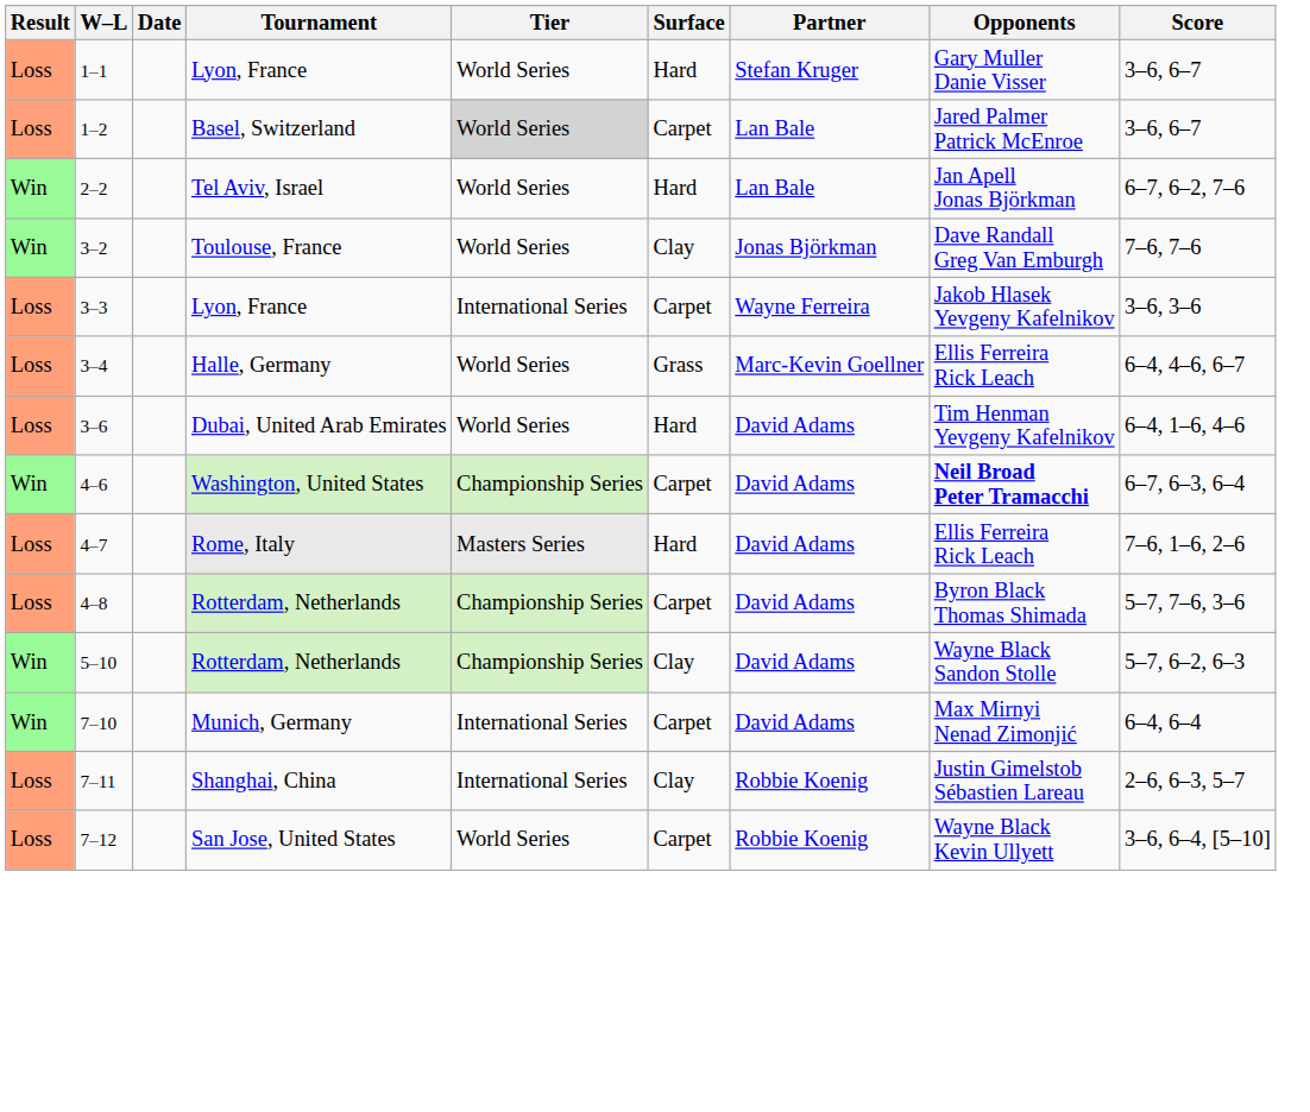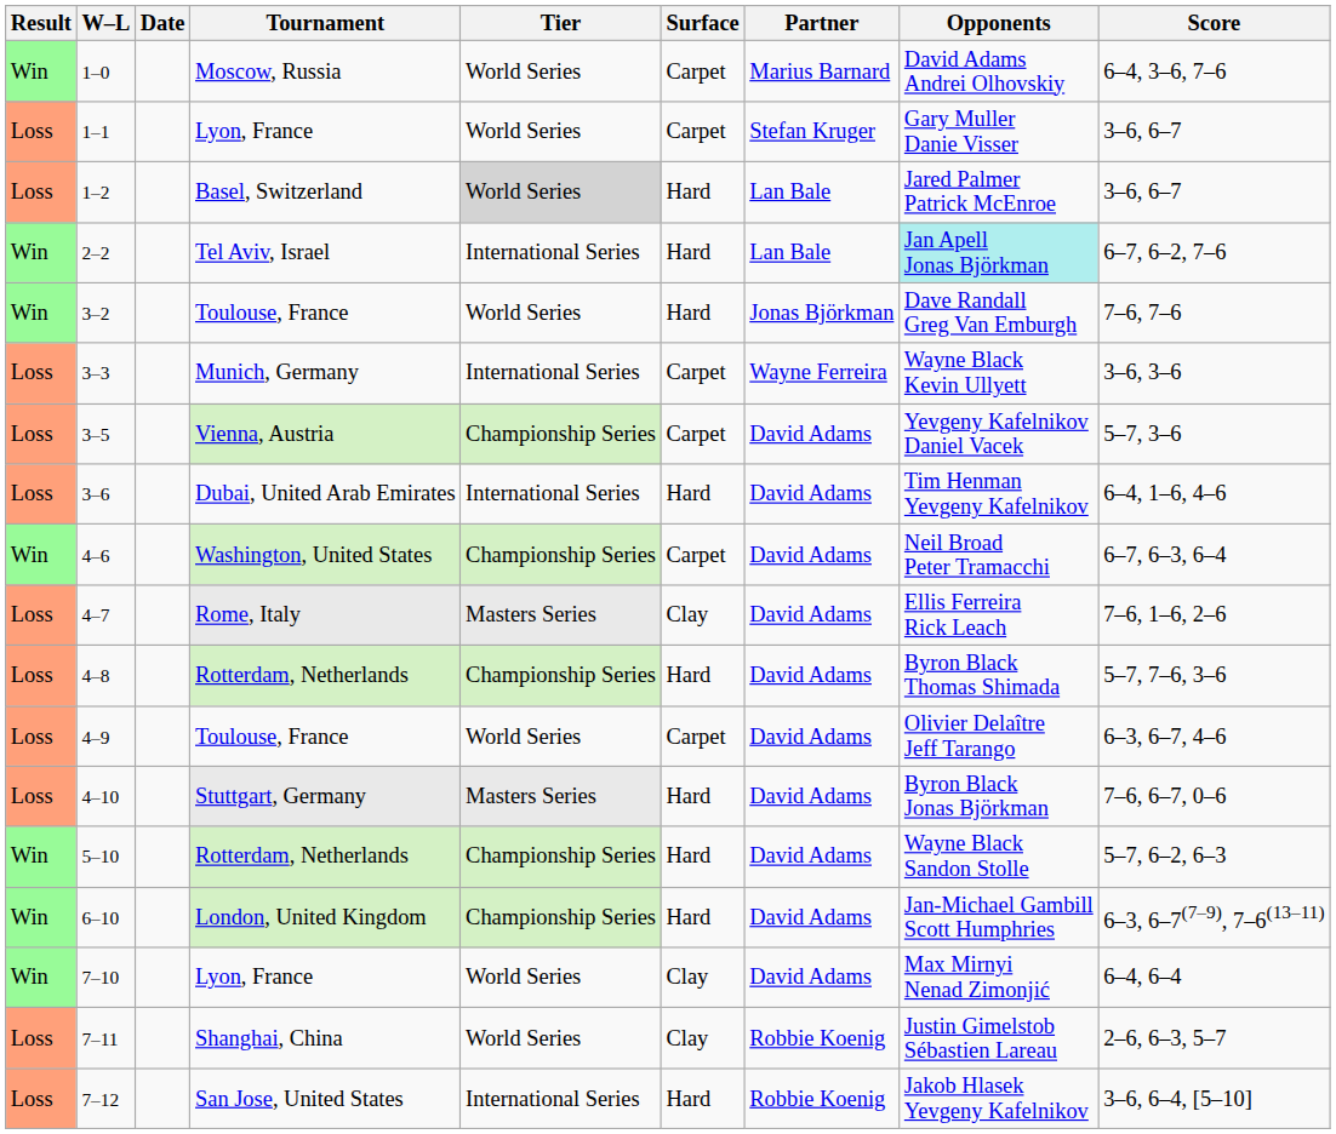 <table class="sortable wikitable">
 <tr>
 <th>Result</th>
 <th class="unsortable">W–L</th>
 <th>Date</th>
 <th>Tournament</th>
 <th>Tier</th>
 <th>Surface</th>
 <th>Partner</th>
 <th>Opponents</th>
 <th class="unsortable">Score</th>
 </tr>
 <tr>
+<td style="background:#98fb98;">Win</td>
+<td><small>1–0</small></td>
+<td><a href='#'></a></td>
+<td><a href='#'>Moscow</a>, Russia</td>
+<td>World Series</td>
+<td>Carpet</td>
+<td> <a href='#'>Marius Barnard</a></td>
+<td> <a href='#'>David Adams</a> <br>  <a href='#'>Andrei Olhovskiy</a></td>
+<td>6–4, 3–6, 7–6</td>
+</tr>
+<tr>
 <td style="background:#ffa07a;">Loss</td>
 <td><small>1–1</small></td>
 <td><a href='#'></a></td>
 <td><a href='#'>Lyon</a>, France</td>
 <td>World Series</td>
-<td>Hard</td>
+<td>Carpet</td>
 <td> <a href='#'>Stefan Kruger</a></td>
 <td> <a href='#'>Gary Muller</a> <br>  <a href='#'>Danie Visser</a></td>
 <td>3–6, 6–7</td>
 </tr>
 <tr>
 <td style="background:#ffa07a;">Loss</td>
 <td><small>1–2</small></td>
 <td><a href='#'></a></td>
 <td><a href='#'>Basel</a>, Switzerland</td>
 <td style="background: lightgrey;">World Series</td>
-<td>Carpet</td>
+<td>Hard</td>
 <td> <a href='#'>Lan Bale</a></td>
 <td> <a href='#'>Jared Palmer</a> <br>  <a href='#'>Patrick McEnroe</a></td>
 <td>3–6, 6–7</td>
 </tr>
 <tr>
 <td style="background:#98fb98;">Win</td>
 <td><small>2–2</small></td>
 <td><a href='#'></a></td>
 <td><a href='#'>Tel Aviv</a>, Israel</td>
-<td>World Series</td>
+<td>International Series</td>
 <td>Hard</td>
 <td> <a href='#'>Lan Bale</a></td>
-<td> <a href='#'>Jan Apell</a> <br>  <a href='#'>Jonas Björkman</a></td>
+<td style="background: paleturquoise;"> <a href='#'>Jan Apell</a> <br>  <a href='#'>Jonas Björkman</a></td>
 <td>6–7, 6–2, 7–6</td>
 </tr>
 <tr>
 <td style="background:#98fb98;">Win</td>
 <td><small>3–2</small></td>
 <td><a href='#'></a></td>
 <td><a href='#'>Toulouse</a>, France</td>
 <td>World Series</td>
-<td>Clay</td>
+<td>Hard</td>
 <td> <a href='#'>Jonas Björkman</a></td>
 <td> <a href='#'>Dave Randall</a> <br>  <a href='#'>Greg Van Emburgh</a></td>
 <td>7–6, 7–6</td>
 </tr>
 <tr>
 <td style="background:#ffa07a;">Loss</td>
 <td><small>3–3</small></td>
 <td><a href='#'></a></td>
-<td><a href='#'>Lyon</a>, France</td>
+<td><a href='#'>Munich</a>, Germany</td>
 <td>International Series</td>
 <td>Carpet</td>
 <td> <a href='#'>Wayne Ferreira</a></td>
-<td> <a href='#'>Jakob Hlasek</a> <br>  <a href='#'>Yevgeny Kafelnikov</a></td>
+<td> <a href='#'>Wayne Black</a> <br>  <a href='#'>Kevin Ullyett</a></td>
 <td>3–6, 3–6</td>
 </tr>
 <tr>
 <td style="background:#ffa07a;">Loss</td>
-<td><small>3–4</small></td>
+<td><small>3–5</small></td>
 <td><a href='#'></a></td>
-<td><a href='#'>Halle</a>, Germany</td>
-<td>World Series</td>
-<td>Grass</td>
-<td> <a href='#'>Marc-Kevin Goellner</a></td>
-<td> <a href='#'>Ellis Ferreira</a> <br>  <a href='#'>Rick Leach</a></td>
-<td>6–4, 4–6, 6–7</td>
+<td style="background:#d4f1c5;"><a href='#'>Vienna</a>, Austria</td>
+<td style="background:#d4f1c5;">Championship Series</td>
+<td>Carpet</td>
+<td> <a href='#'>David Adams</a></td>
+<td> <a href='#'>Yevgeny Kafelnikov</a> <br>  <a href='#'>Daniel Vacek</a></td>
+<td>5–7, 3–6</td>
 </tr>
 <tr>
 <td style="background:#ffa07a;">Loss</td>
 <td><small>3–6</small></td>
 <td><a href='#'></a></td>
 <td><a href='#'>Dubai</a>, United Arab Emirates</td>
-<td>World Series</td>
+<td>International Series</td>
 <td>Hard</td>
 <td> <a href='#'>David Adams</a></td>
 <td> <a href='#'>Tim Henman</a> <br>  <a href='#'>Yevgeny Kafelnikov</a></td>
 <td>6–4, 1–6, 4–6</td>
 </tr>
 <tr>
 <td style="background:#98fb98;">Win</td>
 <td><small>4–6</small></td>
 <td><a href='#'></a></td>
 <td style="background:#d4f1c5;"><a href='#'>Washington</a>, United States</td>
 <td style="background:#d4f1c5;">Championship Series</td>
 <td>Carpet</td>
 <td> <a href='#'>David Adams</a></td>
-<td><strong> <a href='#'>Neil Broad</a> <br>  <a href='#'>Peter Tramacchi</a></strong></td>
+<td> <a href='#'>Neil Broad</a> <br>  <a href='#'>Peter Tramacchi</a></td>
 <td>6–7, 6–3, 6–4</td>
 </tr>
 <tr>
 <td style="background:#ffa07a;">Loss</td>
 <td><small>4–7</small></td>
 <td><a href='#'></a></td>
 <td style="background:#e9e9e9;"><a href='#'>Rome</a>, Italy</td>
 <td style="background:#e9e9e9;">Masters Series</td>
-<td>Hard</td>
+<td>Clay</td>
 <td> <a href='#'>David Adams</a></td>
 <td> <a href='#'>Ellis Ferreira</a> <br>  <a href='#'>Rick Leach</a></td>
 <td>7–6, 1–6, 2–6</td>
 </tr>
 <tr>
 <td style="background:#ffa07a;">Loss</td>
 <td><small>4–8</small></td>
 <td><a href='#'></a></td>
 <td style="background:#d4f1c5;"><a href='#'>Rotterdam</a>, Netherlands</td>
 <td style="background:#d4f1c5;">Championship Series</td>
-<td>Carpet</td>
+<td>Hard</td>
 <td> <a href='#'>David Adams</a></td>
 <td> <a href='#'>Byron Black</a> <br>  <a href='#'>Thomas Shimada</a></td>
 <td>5–7, 7–6, 3–6</td>
+</tr>
+<tr>
+<td style="background:#ffa07a;">Loss</td>
+<td><small>4–9</small></td>
+<td><a href='#'></a></td>
+<td><a href='#'>Toulouse</a>, France</td>
+<td>World Series</td>
+<td>Carpet</td>
+<td> <a href='#'>David Adams</a></td>
+<td> <a href='#'>Olivier Delaître</a> <br>  <a href='#'>Jeff Tarango</a></td>
+<td>6–3, 6–7, 4–6</td>
+</tr>
+<tr>
+<td style="background:#ffa07a;">Loss</td>
+<td><small>4–10</small></td>
+<td><a href='#'></a></td>
+<td style="background:#e9e9e9;"><a href='#'>Stuttgart</a>, Germany</td>
+<td style="background:#e9e9e9;">Masters Series</td>
+<td>Hard</td>
+<td> <a href='#'>David Adams</a></td>
+<td> <a href='#'>Byron Black</a> <br>  <a href='#'>Jonas Björkman</a></td>
+<td>7–6, 6–7, 0–6</td>
 </tr>
 <tr>
 <td style="background:#98fb98;">Win</td>
 <td><small>5–10</small></td>
 <td><a href='#'></a></td>
 <td style="background:#d4f1c5;"><a href='#'>Rotterdam</a>, Netherlands</td>
 <td style="background:#d4f1c5;">Championship Series</td>
-<td>Clay</td>
+<td>Hard</td>
 <td> <a href='#'>David Adams</a></td>
 <td> <a href='#'>Wayne Black</a> <br>  <a href='#'>Sandon Stolle</a></td>
 <td>5–7, 6–2, 6–3</td>
 </tr>
 <tr>
 <td style="background:#98fb98;">Win</td>
+<td><small>6–10</small></td>
+<td><a href='#'></a></td>
+<td style="background:#d4f1c5;"><a href='#'>London</a>, United Kingdom</td>
+<td style="background:#d4f1c5;">Championship Series</td>
+<td>Hard</td>
+<td> <a href='#'>David Adams</a></td>
+<td> <a href='#'>Jan-Michael Gambill</a> <br>  <a href='#'>Scott Humphries</a></td>
+<td>6–3, 6–7<sup>(7–9)</sup>, 7–6<sup>(13–11)</sup></td>
+</tr>
+<tr>
+<td style="background:#98fb98;">Win</td>
 <td><small>7–10</small></td>
 <td><a href='#'></a></td>
-<td><a href='#'>Munich</a>, Germany</td>
-<td>International Series</td>
-<td>Carpet</td>
+<td><a href='#'>Lyon</a>, France</td>
+<td>World Series</td>
+<td>Clay</td>
 <td> <a href='#'>David Adams</a></td>
 <td> <a href='#'>Max Mirnyi</a> <br>  <a href='#'>Nenad Zimonjić</a></td>
 <td>6–4, 6–4</td>
 </tr>
 <tr>
 <td style="background:#ffa07a;">Loss</td>
 <td><small>7–11</small></td>
 <td><a href='#'></a></td>
 <td><a href='#'>Shanghai</a>, China</td>
-<td>International Series</td>
+<td>World Series</td>
 <td>Clay</td>
 <td> <a href='#'>Robbie Koenig</a></td>
 <td> <a href='#'>Justin Gimelstob</a> <br>  <a href='#'>Sébastien Lareau</a></td>
 <td>2–6, 6–3, 5–7</td>
 </tr>
 <tr>
 <td style="background:#ffa07a;">Loss</td>
 <td><small>7–12</small></td>
 <td><a href='#'></a></td>
 <td><a href='#'>San Jose</a>, United States</td>
-<td>World Series</td>
-<td>Carpet</td>
+<td>International Series</td>
+<td>Hard</td>
 <td> <a href='#'>Robbie Koenig</a></td>
-<td> <a href='#'>Wayne Black</a> <br>  <a href='#'>Kevin Ullyett</a></td>
+<td> <a href='#'>Jakob Hlasek</a> <br>  <a href='#'>Yevgeny Kafelnikov</a></td>
 <td>3–6, 6–4, [5–10]</td>
 </tr>
 </table>
